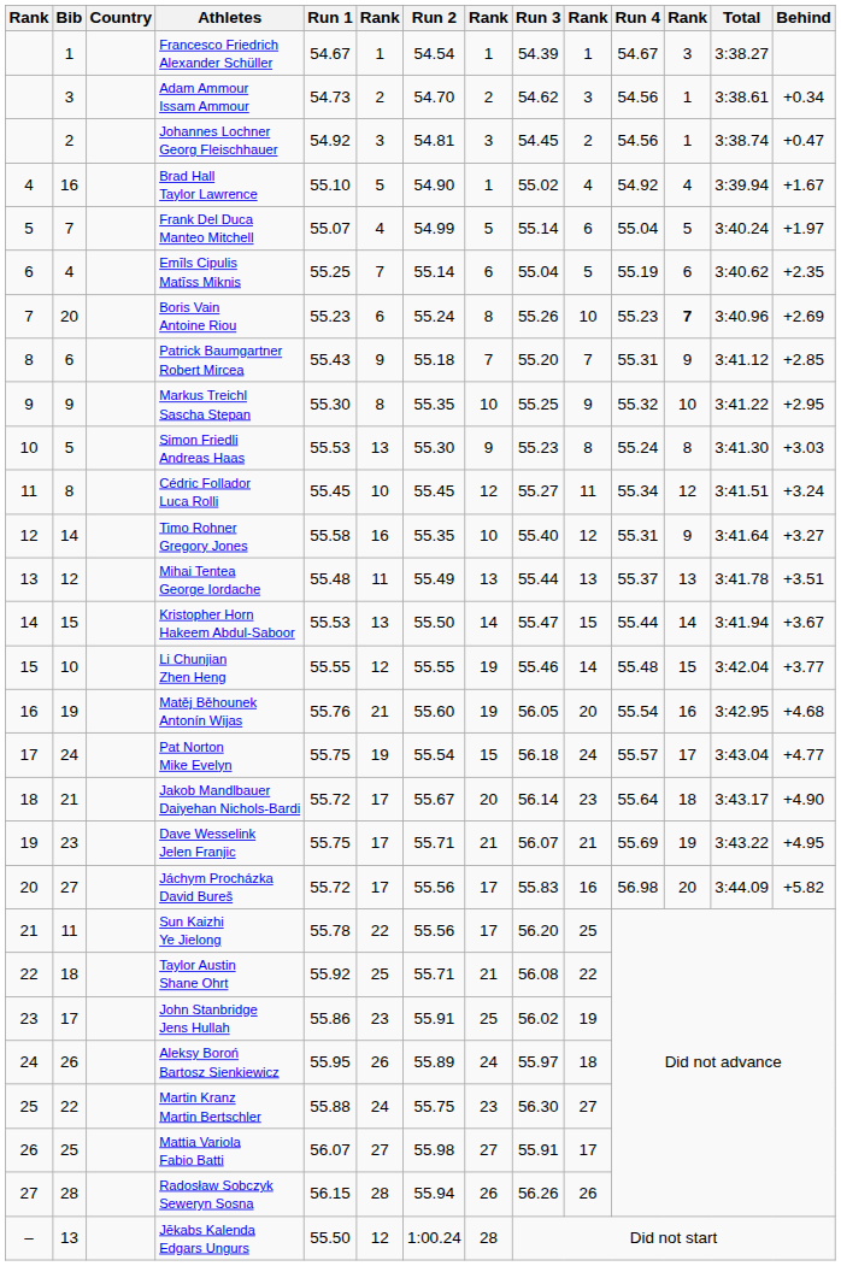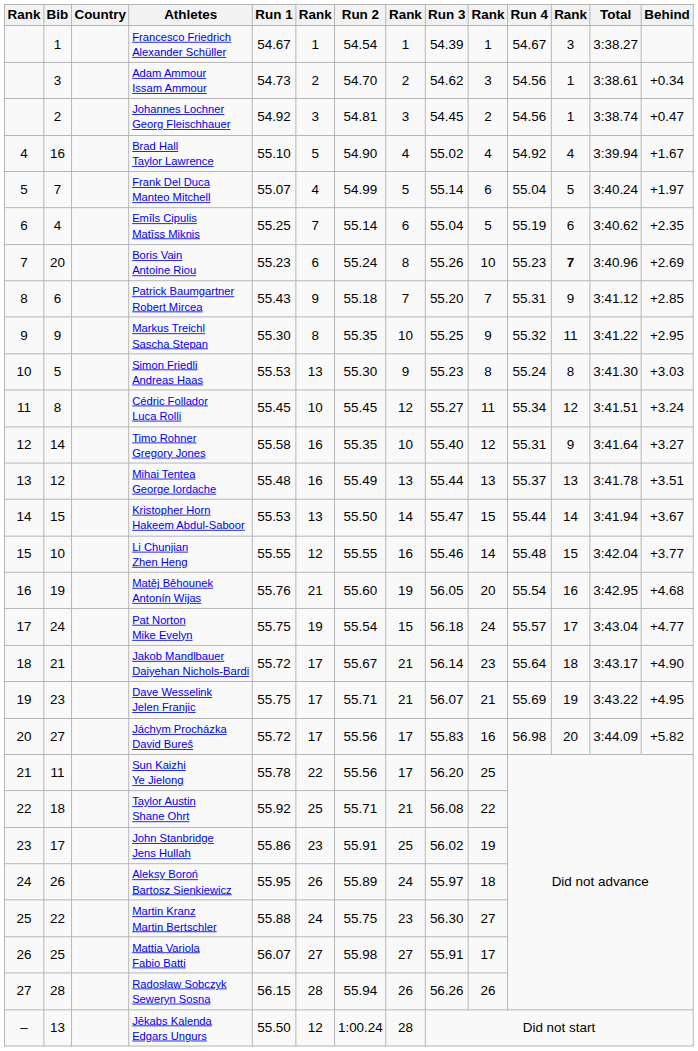 <table class="wikitable sortable" style="text-align:center">
 <tr>
 <th>Rank</th>
 <th>Bib</th>
 <th>Country</th>
 <th>Athletes</th>
 <th>Run 1</th>
 <th>Rank</th>
 <th>Run 2</th>
 <th>Rank</th>
 <th>Run 3</th>
 <th>Rank</th>
 <th>Run 4</th>
 <th>Rank</th>
 <th>Total</th>
 <th>Behind</th>
 </tr>
 <tr>
 <td></td>
 <td>1</td>
 <td align=left></td>
 <td align=left><small><a href='#'>Francesco Friedrich</a><br><a href='#'>Alexander Schüller</a></small></td>
 <td>54.67</td>
 <td>1</td>
 <td>54.54</td>
 <td>1</td>
 <td>54.39</td>
 <td>1</td>
 <td>54.67</td>
 <td>3</td>
 <td>3:38.27</td>
 <td></td>
 </tr>
 <tr>
 <td></td>
 <td>3</td>
 <td align=left></td>
 <td align=left><small><a href='#'>Adam Ammour</a><br><a href='#'>Issam Ammour</a></small></td>
 <td>54.73</td>
 <td>2</td>
 <td>54.70</td>
 <td>2</td>
 <td>54.62</td>
 <td>3</td>
 <td>54.56</td>
 <td>1</td>
 <td>3:38.61</td>
 <td>+0.34</td>
 </tr>
 <tr>
 <td></td>
 <td>2</td>
 <td align=left></td>
 <td align=left><small><a href='#'>Johannes Lochner</a><br><a href='#'>Georg Fleischhauer</a></small></td>
 <td>54.92</td>
 <td>3</td>
 <td>54.81</td>
 <td>3</td>
 <td>54.45</td>
 <td>2</td>
 <td>54.56</td>
 <td>1</td>
 <td>3:38.74</td>
 <td>+0.47</td>
 </tr>
 <tr>
 <td>4</td>
 <td>16</td>
 <td align=left></td>
 <td align=left><small><a href='#'>Brad Hall</a><br><a href='#'>Taylor Lawrence</a></small></td>
 <td>55.10</td>
 <td>5</td>
 <td>54.90</td>
-<td>1</td>
+<td>4</td>
 <td>55.02</td>
 <td>4</td>
 <td>54.92</td>
 <td>4</td>
 <td>3:39.94</td>
 <td>+1.67</td>
 </tr>
 <tr>
 <td>5</td>
 <td>7</td>
 <td align=left></td>
 <td align=left><small><a href='#'>Frank Del Duca</a><br><a href='#'>Manteo Mitchell</a></small></td>
 <td>55.07</td>
 <td>4</td>
 <td>54.99</td>
 <td>5</td>
 <td>55.14</td>
 <td>6</td>
 <td>55.04</td>
 <td>5</td>
 <td>3:40.24</td>
 <td>+1.97</td>
 </tr>
 <tr>
 <td>6</td>
 <td>4</td>
 <td align=left></td>
 <td align=left><small><a href='#'>Emīls Cipulis</a><br><a href='#'>Matīss Miknis</a></small></td>
 <td>55.25</td>
 <td>7</td>
 <td>55.14</td>
 <td>6</td>
 <td>55.04</td>
 <td>5</td>
 <td>55.19</td>
 <td>6</td>
 <td>3:40.62</td>
 <td>+2.35</td>
 </tr>
 <tr>
 <td>7</td>
 <td>20</td>
 <td align=left></td>
 <td align=left><small><a href='#'>Boris Vain</a><br><a href='#'>Antoine Riou</a></small></td>
 <td>55.23</td>
 <td>6</td>
 <td>55.24</td>
 <td>8</td>
 <td>55.26</td>
 <td>10</td>
 <td>55.23</td>
 <td><strong>7</strong></td>
 <td>3:40.96</td>
 <td>+2.69</td>
 </tr>
 <tr>
 <td>8</td>
 <td>6</td>
 <td align=left></td>
 <td align=left><small><a href='#'>Patrick Baumgartner</a><br><a href='#'>Robert Mircea</a></small></td>
 <td>55.43</td>
 <td>9</td>
 <td>55.18</td>
 <td>7</td>
 <td>55.20</td>
 <td>7</td>
 <td>55.31</td>
 <td>9</td>
 <td>3:41.12</td>
 <td>+2.85</td>
 </tr>
 <tr>
 <td>9</td>
 <td>9</td>
 <td align=left></td>
 <td align=left><small><a href='#'>Markus Treichl</a><br><a href='#'>Sascha Stepan</a></small></td>
 <td>55.30</td>
 <td>8</td>
 <td>55.35</td>
 <td>10</td>
 <td>55.25</td>
 <td>9</td>
 <td>55.32</td>
-<td>10</td>
+<td>11</td>
 <td>3:41.22</td>
 <td>+2.95</td>
 </tr>
 <tr>
 <td>10</td>
 <td>5</td>
 <td align=left></td>
 <td align=left><small><a href='#'>Simon Friedli</a><br><a href='#'>Andreas Haas</a></small></td>
 <td>55.53</td>
 <td>13</td>
 <td>55.30</td>
 <td>9</td>
 <td>55.23</td>
 <td>8</td>
 <td>55.24</td>
 <td>8</td>
 <td>3:41.30</td>
 <td>+3.03</td>
 </tr>
 <tr>
 <td>11</td>
 <td>8</td>
 <td align=left></td>
 <td align=left><small><a href='#'>Cédric Follador</a><br><a href='#'>Luca Rolli</a></small></td>
 <td>55.45</td>
 <td>10</td>
 <td>55.45</td>
 <td>12</td>
 <td>55.27</td>
 <td>11</td>
 <td>55.34</td>
 <td>12</td>
 <td>3:41.51</td>
 <td>+3.24</td>
 </tr>
 <tr>
 <td>12</td>
 <td>14</td>
 <td align=left></td>
 <td align=left><small><a href='#'>Timo Rohner</a><br><a href='#'>Gregory Jones</a></small></td>
 <td>55.58</td>
 <td>16</td>
 <td>55.35</td>
 <td>10</td>
 <td>55.40</td>
 <td>12</td>
 <td>55.31</td>
 <td>9</td>
 <td>3:41.64</td>
 <td>+3.27</td>
 </tr>
 <tr>
 <td>13</td>
 <td>12</td>
 <td align=left></td>
 <td align=left><small><a href='#'>Mihai Tentea</a><br><a href='#'>George Iordache</a></small></td>
 <td>55.48</td>
-<td>11</td>
+<td>16</td>
 <td>55.49</td>
 <td>13</td>
 <td>55.44</td>
 <td>13</td>
 <td>55.37</td>
 <td>13</td>
 <td>3:41.78</td>
 <td>+3.51</td>
 </tr>
 <tr>
 <td>14</td>
 <td>15</td>
 <td align=left></td>
 <td align=left><small><a href='#'>Kristopher Horn</a><br><a href='#'>Hakeem Abdul-Saboor</a></small></td>
 <td>55.53</td>
 <td>13</td>
 <td>55.50</td>
 <td>14</td>
 <td>55.47</td>
 <td>15</td>
 <td>55.44</td>
 <td>14</td>
 <td>3:41.94</td>
 <td>+3.67</td>
 </tr>
 <tr>
 <td>15</td>
 <td>10</td>
 <td align=left></td>
 <td align=left><small><a href='#'>Li Chunjian</a><br><a href='#'>Zhen Heng</a></small></td>
 <td>55.55</td>
 <td>12</td>
 <td>55.55</td>
-<td>19</td>
+<td>16</td>
 <td>55.46</td>
 <td>14</td>
 <td>55.48</td>
 <td>15</td>
 <td>3:42.04</td>
 <td>+3.77</td>
 </tr>
 <tr>
 <td>16</td>
 <td>19</td>
 <td align=left></td>
 <td align=left><small><a href='#'>Matěj Běhounek</a><br><a href='#'>Antonín Wijas</a></small></td>
 <td>55.76</td>
 <td>21</td>
 <td>55.60</td>
 <td>19</td>
 <td>56.05</td>
 <td>20</td>
 <td>55.54</td>
 <td>16</td>
 <td>3:42.95</td>
 <td>+4.68</td>
 </tr>
 <tr>
 <td>17</td>
 <td>24</td>
 <td align=left></td>
 <td align=left><small><a href='#'>Pat Norton</a><br><a href='#'>Mike Evelyn</a></small></td>
 <td>55.75</td>
 <td>19</td>
 <td>55.54</td>
 <td>15</td>
 <td>56.18</td>
 <td>24</td>
 <td>55.57</td>
 <td>17</td>
 <td>3:43.04</td>
 <td>+4.77</td>
 </tr>
 <tr>
 <td>18</td>
 <td>21</td>
 <td align=left></td>
 <td align=left><small><a href='#'>Jakob Mandlbauer</a><br><a href='#'>Daiyehan Nichols-Bardi</a></small></td>
 <td>55.72</td>
 <td>17</td>
 <td>55.67</td>
-<td>20</td>
+<td>21</td>
 <td>56.14</td>
 <td>23</td>
 <td>55.64</td>
 <td>18</td>
 <td>3:43.17</td>
 <td>+4.90</td>
 </tr>
 <tr>
 <td>19</td>
 <td>23</td>
 <td align=left></td>
 <td align=left><small><a href='#'>Dave Wesselink</a><br><a href='#'>Jelen Franjic</a></small></td>
 <td>55.75</td>
 <td>17</td>
 <td>55.71</td>
 <td>21</td>
 <td>56.07</td>
 <td>21</td>
 <td>55.69</td>
 <td>19</td>
 <td>3:43.22</td>
 <td>+4.95</td>
 </tr>
 <tr>
 <td>20</td>
 <td>27</td>
 <td align=left></td>
 <td align=left><small><a href='#'>Jáchym Procházka</a><br><a href='#'>David Bureš</a></small></td>
 <td>55.72</td>
 <td>17</td>
 <td>55.56</td>
 <td>17</td>
 <td>55.83</td>
 <td>16</td>
 <td>56.98</td>
 <td>20</td>
 <td>3:44.09</td>
 <td>+5.82</td>
 </tr>
 <tr>
 <td>21</td>
 <td>11</td>
 <td align=left></td>
 <td align=left><small><a href='#'>Sun Kaizhi</a><br><a href='#'>Ye Jielong</a></small></td>
 <td>55.78</td>
 <td>22</td>
 <td>55.56</td>
 <td>17</td>
 <td>56.20</td>
 <td>25</td>
 <td rowspan=7 colspan=4 data-sort-value=57>Did not advance</td>
 </tr>
 <tr>
 <td>22</td>
 <td>18</td>
 <td align=left></td>
 <td align=left><small><a href='#'>Taylor Austin</a><br><a href='#'>Shane Ohrt</a></small></td>
 <td>55.92</td>
 <td>25</td>
 <td>55.71</td>
 <td>21</td>
 <td>56.08</td>
 <td>22</td>
 </tr>
 <tr>
 <td>23</td>
 <td>17</td>
 <td align=left></td>
 <td align=left><small><a href='#'>John Stanbridge</a><br><a href='#'>Jens Hullah</a></small></td>
 <td>55.86</td>
 <td>23</td>
 <td>55.91</td>
 <td>25</td>
 <td>56.02</td>
 <td>19</td>
 </tr>
 <tr>
 <td>24</td>
 <td>26</td>
 <td align=left></td>
 <td align=left><small><a href='#'>Aleksy Boroń</a><br><a href='#'>Bartosz Sienkiewicz</a></small></td>
 <td>55.95</td>
 <td>26</td>
 <td>55.89</td>
 <td>24</td>
 <td>55.97</td>
 <td>18</td>
 </tr>
 <tr>
 <td>25</td>
 <td>22</td>
 <td align=left></td>
 <td align=left><small><a href='#'>Martin Kranz</a><br><a href='#'>Martin Bertschler</a></small></td>
 <td>55.88</td>
 <td>24</td>
 <td>55.75</td>
 <td>23</td>
 <td>56.30</td>
 <td>27</td>
 </tr>
 <tr>
 <td>26</td>
 <td>25</td>
 <td align=left></td>
 <td align=left><small><a href='#'>Mattia Variola</a><br><a href='#'>Fabio Batti</a></small></td>
 <td>56.07</td>
 <td>27</td>
 <td>55.98</td>
 <td>27</td>
 <td>55.91</td>
 <td>17</td>
 </tr>
 <tr>
 <td>27</td>
 <td>28</td>
 <td align=left></td>
 <td align=left><small><a href='#'>Radosław Sobczyk</a><br><a href='#'>Seweryn Sosna</a></small></td>
 <td>56.15</td>
 <td>28</td>
 <td>55.94</td>
 <td>26</td>
 <td>56.26</td>
 <td>26</td>
 </tr>
 <tr>
 <td data-sort-value=28>–</td>
 <td>13</td>
 <td align=left></td>
 <td align=left><small><a href='#'>Jēkabs Kalenda</a><br><a href='#'>Edgars Ungurs</a></small></td>
 <td>55.50</td>
 <td>12</td>
 <td data-sort-value=60.24>1:00.24</td>
 <td>28</td>
 <td colspan=6 data-sort-value=58>Did not start</td>
 </tr>
 </table>
